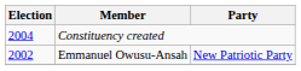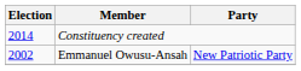 <table class="wikitable">
 <tr>
 <th>Election</th>
 <th>Member</th>
 <th>Party</th>
 </tr>
 <tr>
-<td><a href='#'>2004</a></td>
+<td><a href='#'>2014</a></td>
 <td colspan="2"><em>Constituency created</em></td>
 </tr>
 <tr>
 <td><a href='#'>2002</a></td>
 <td>Emmanuel Owusu-Ansah</td>
 <td><a href='#'>New Patriotic Party</a></td>
 </tr>
 <tr>
 </tr>
 </table>
